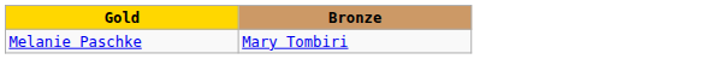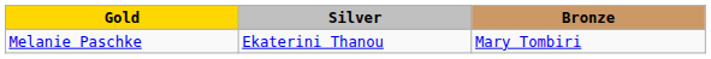 <table class="wikitable" style="text-align:left">
 <tr align="center">
 <td width=200 bgcolor=gold><strong>Gold</strong></td>
+<td width=200 bgcolor=silver><strong>Silver</strong></td>
 <td width=200 bgcolor=CC9966><strong>Bronze</strong></td>
 </tr>
 <tr>
 <td><a href='#'>Melanie Paschke</a><br><em></em></td>
+<td><a href='#'>Ekaterini Thanou</a><br><em></em></td>
 <td><a href='#'>Mary Tombiri</a><br><em></em></td>
 </tr>
 </table>
